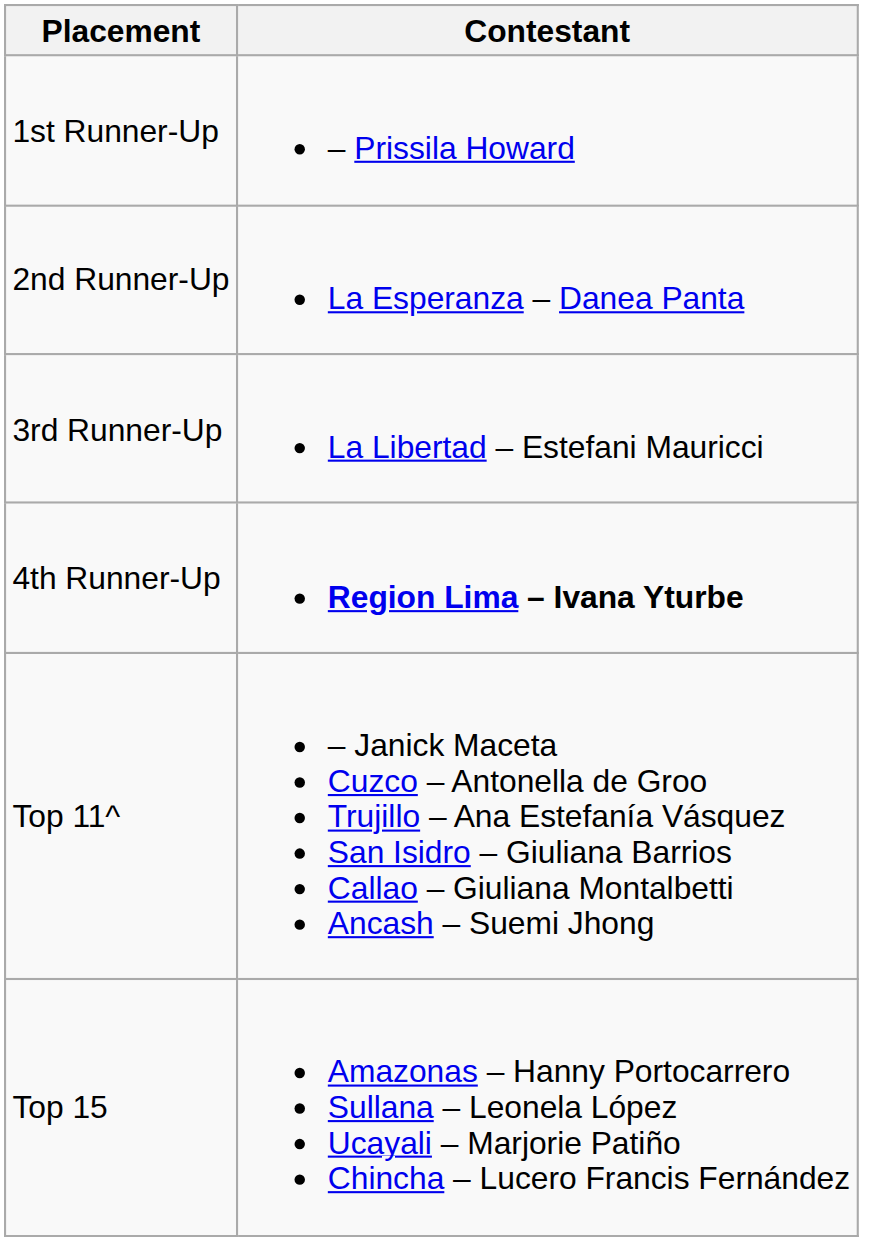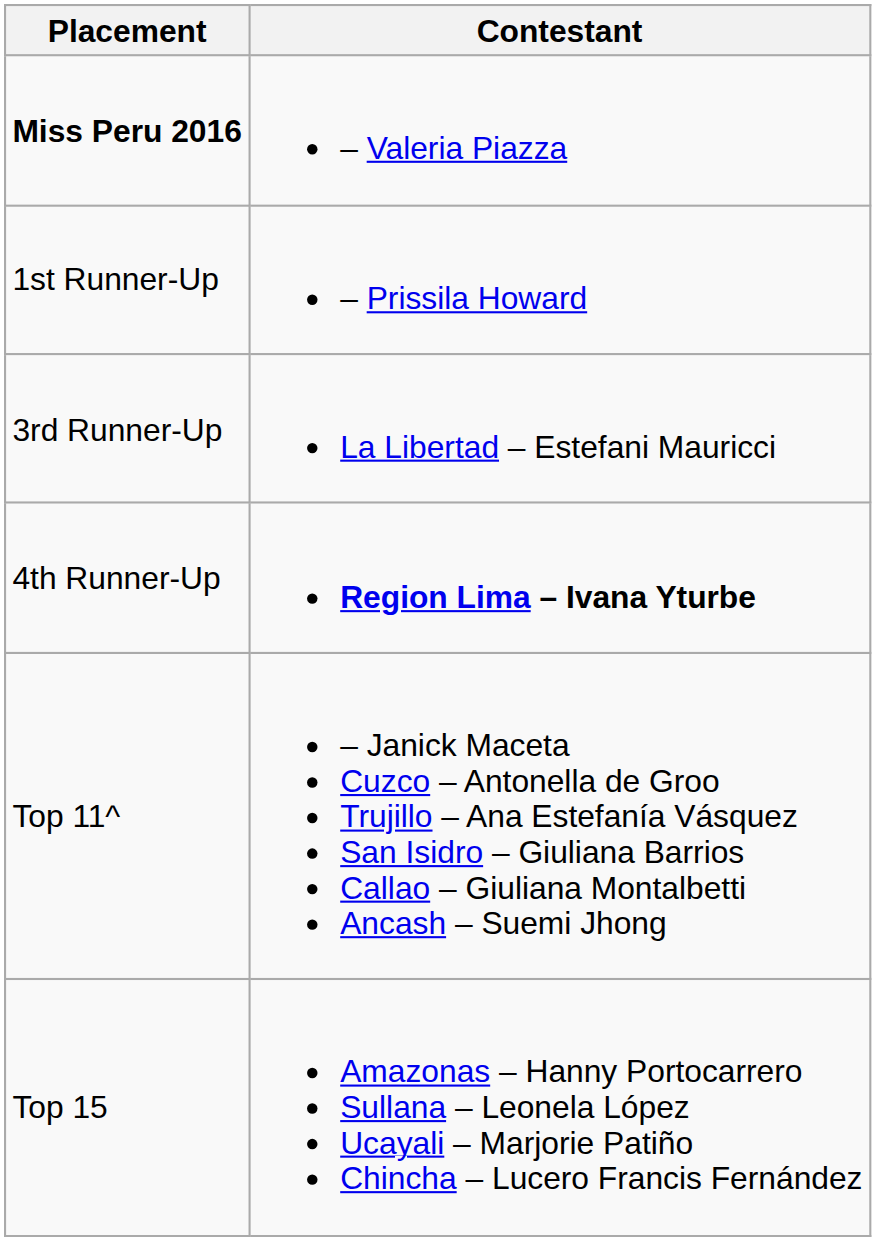 <table class="wikitable sortable" style="font-size: 95%;">
 <tr>
 <th>Placement</th>
 <th>Contestant</th>
 </tr>
 <tr>
+<td><strong>Miss Peru 2016</strong></td>
+<td><br><ul><li> – <a href='#'>Valeria Piazza</a></li></ul></td>
+</tr>
+<tr>
 <td>1st Runner-Up</td>
 <td><br><ul><li> – <a href='#'>Prissila Howard</a></li></ul></td>
-</tr>
-<tr>
-<td>2nd Runner-Up</td>
-<td><br><ul><li> <a href='#'>La Esperanza</a> – <a href='#'>Danea Panta</a></li></ul></td>
 </tr>
 <tr>
 <td>3rd Runner-Up</td>
 <td><br><ul><li> <a href='#'>La Libertad</a> – Estefani Mauricci</li></ul></td>
 </tr>
 <tr>
 <td>4th Runner-Up</td>
 <td><strong><br><ul><li> <a href='#'>Region Lima</a> – Ivana Yturbe</li></ul></strong></td>
 </tr>
 <tr>
 <td>Top 11^</td>
 <td><br><ul><li> – Janick Maceta</li><li> <a href='#'>Cuzco</a> – Antonella de Groo</li><li> <a href='#'>Trujillo</a> – Ana Estefanía Vásquez</li><li> <a href='#'>San Isidro</a> – Giuliana Barrios</li><li> <a href='#'>Callao</a> – Giuliana Montalbetti</li><li> <a href='#'>Ancash</a> – Suemi Jhong</li></ul></td>
 </tr>
 <tr>
 <td>Top 15</td>
 <td><br><ul><li> <a href='#'>Amazonas</a> – Hanny Portocarrero</li><li> <a href='#'>Sullana</a> – Leonela López</li><li> <a href='#'>Ucayali</a> – Marjorie Patiño</li><li> <a href='#'>Chincha</a> – Lucero Francis Fernández</li></ul></td>
 </tr>
 </table>
